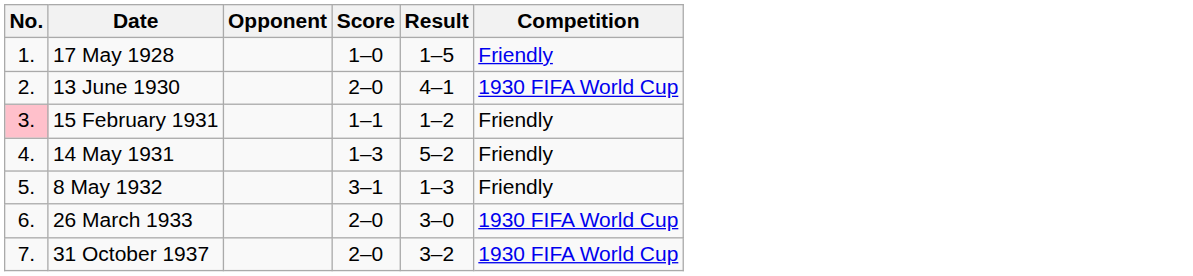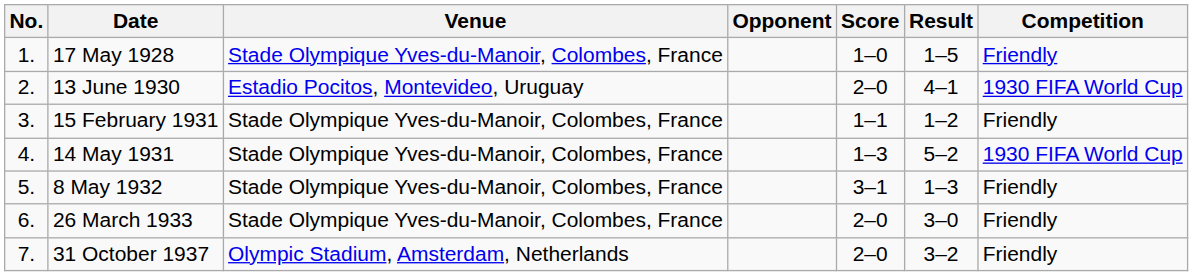 <table class="wikitable sortable">
 <tr>
 <th scope="col">No.</th>
 <th scope="col">Date</th>
+<th scope="col">Venue</th>
 <th scope="col">Opponent</th>
 <th scope="col">Score</th>
 <th scope="col">Result</th>
 <th scope="col">Competition</th>
 </tr>
 <tr>
 <td align="center">1.</td>
 <td>17 May 1928</td>
+<td><a href='#'>Stade Olympique Yves-du-Manoir</a>, <a href='#'>Colombes</a>, France</td>
 <td></td>
 <td align="center">1–0</td>
 <td align="center">1–5</td>
 <td><a href='#'>Friendly</a></td>
 </tr>
 <tr>
 <td align="center">2.</td>
 <td>13 June 1930</td>
+<td><a href='#'>Estadio Pocitos</a>, <a href='#'>Montevideo</a>, Uruguay</td>
 <td></td>
 <td align="center">2–0</td>
 <td align="center">4–1</td>
 <td><a href='#'>1930 FIFA World Cup</a></td>
 </tr>
 <tr>
-<td align="center" style="background: pink;">3.</td>
+<td align="center">3.</td>
 <td>15 February 1931</td>
+<td>Stade Olympique Yves-du-Manoir, Colombes, France</td>
 <td></td>
 <td align="center">1–1</td>
 <td align="center">1–2</td>
 <td>Friendly</td>
 </tr>
 <tr>
 <td align="center">4.</td>
 <td>14 May 1931</td>
+<td>Stade Olympique Yves-du-Manoir, Colombes, France</td>
 <td></td>
 <td align="center">1–3</td>
 <td align="center">5–2</td>
-<td>Friendly</td>
+<td><a href='#'>1930 FIFA World Cup</a></td>
 </tr>
 <tr>
 <td align="center">5.</td>
 <td>8 May 1932</td>
+<td>Stade Olympique Yves-du-Manoir, Colombes, France</td>
 <td></td>
 <td align="center">3–1</td>
 <td align="center">1–3</td>
 <td>Friendly</td>
 </tr>
 <tr>
 <td align="center">6.</td>
 <td>26 March 1933</td>
+<td>Stade Olympique Yves-du-Manoir, Colombes, France</td>
 <td></td>
 <td align="center">2–0</td>
 <td align="center">3–0</td>
-<td><a href='#'>1930 FIFA World Cup</a></td>
+<td>Friendly</td>
 </tr>
 <tr>
 <td align="center">7.</td>
 <td>31 October 1937</td>
+<td><a href='#'>Olympic Stadium</a>, <a href='#'>Amsterdam</a>, Netherlands</td>
 <td></td>
 <td align="center">2–0</td>
 <td align="center">3–2</td>
-<td><a href='#'>1930 FIFA World Cup</a></td>
+<td>Friendly</td>
 </tr>
 </table>
